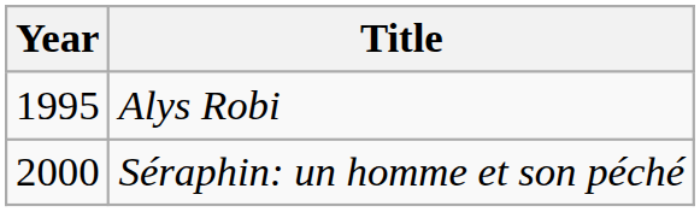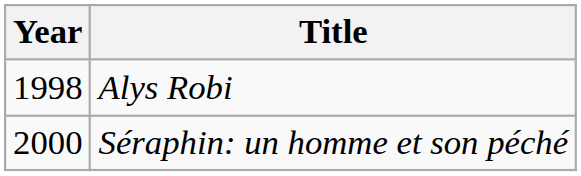 <table class="wikitable sortable" style="text-align:center">
 <tr>
 <th>Year</th>
 <th>Title</th>
 </tr>
 <tr>
-<td style="text-align:left">1995</td>
+<td style="text-align:left">1998</td>
 <td style="text-align:left"><em>Alys Robi</em></td>
 </tr>
 <tr>
 <td style="text-align:left">2000</td>
 <td style="text-align:left"><em>Séraphin: un homme et son péché</em></td>
 </tr>
 </table>
